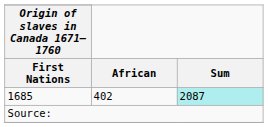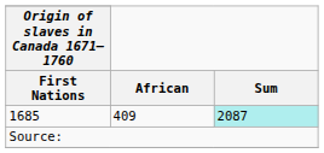 <table align=right class="wikitable">
 <tr bgcolor="F1F1F1">
 </tr>
 <tr>
 <th><em>Origin of slaves in Canada 1671–1760</em></th>
 </tr>
 <tr>
 <th align="left" width="100">First Nations</th>
 <th align="left" width="100">African</th>
 <th align="left" width="100">Sum</th>
 </tr>
 <tr>
 <td>1685</td>
-<td>402</td>
+<td>409</td>
 <td style="background: paleturquoise;">2087</td>
 </tr>
 <tr>
 <td colspan=3>Source:</td>
 </tr>
 <tr>
 </tr>
 </table>
